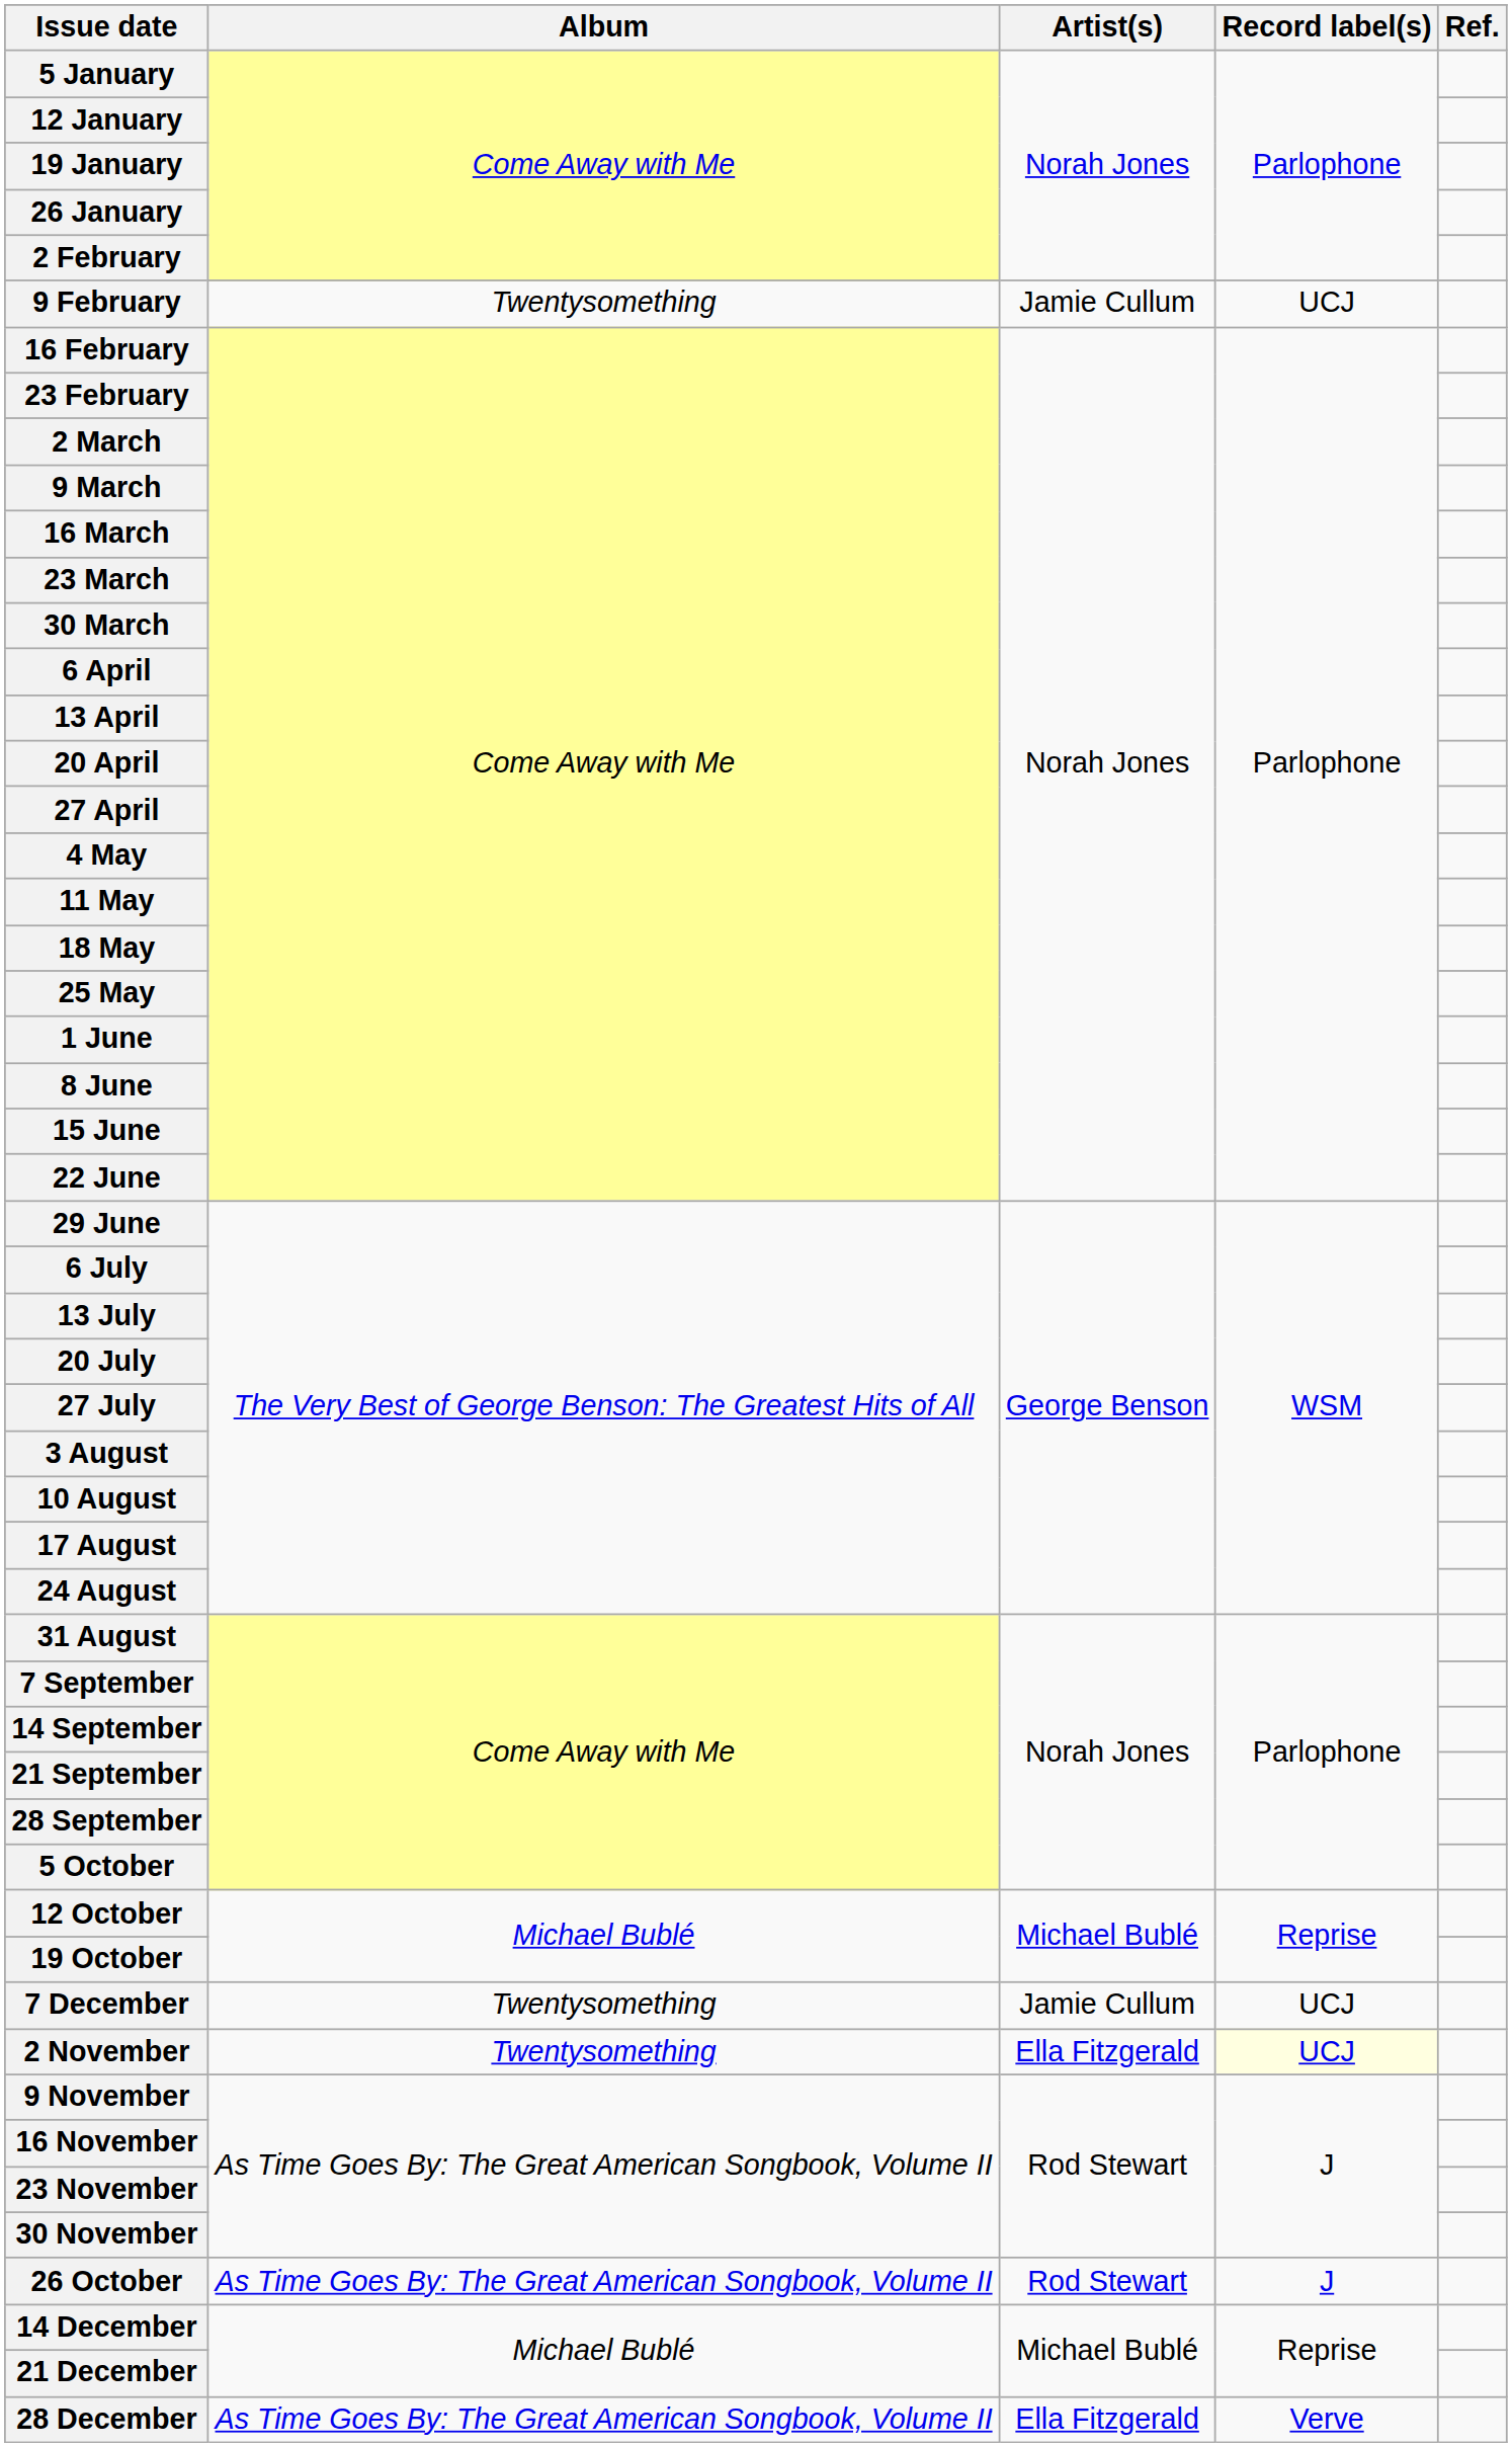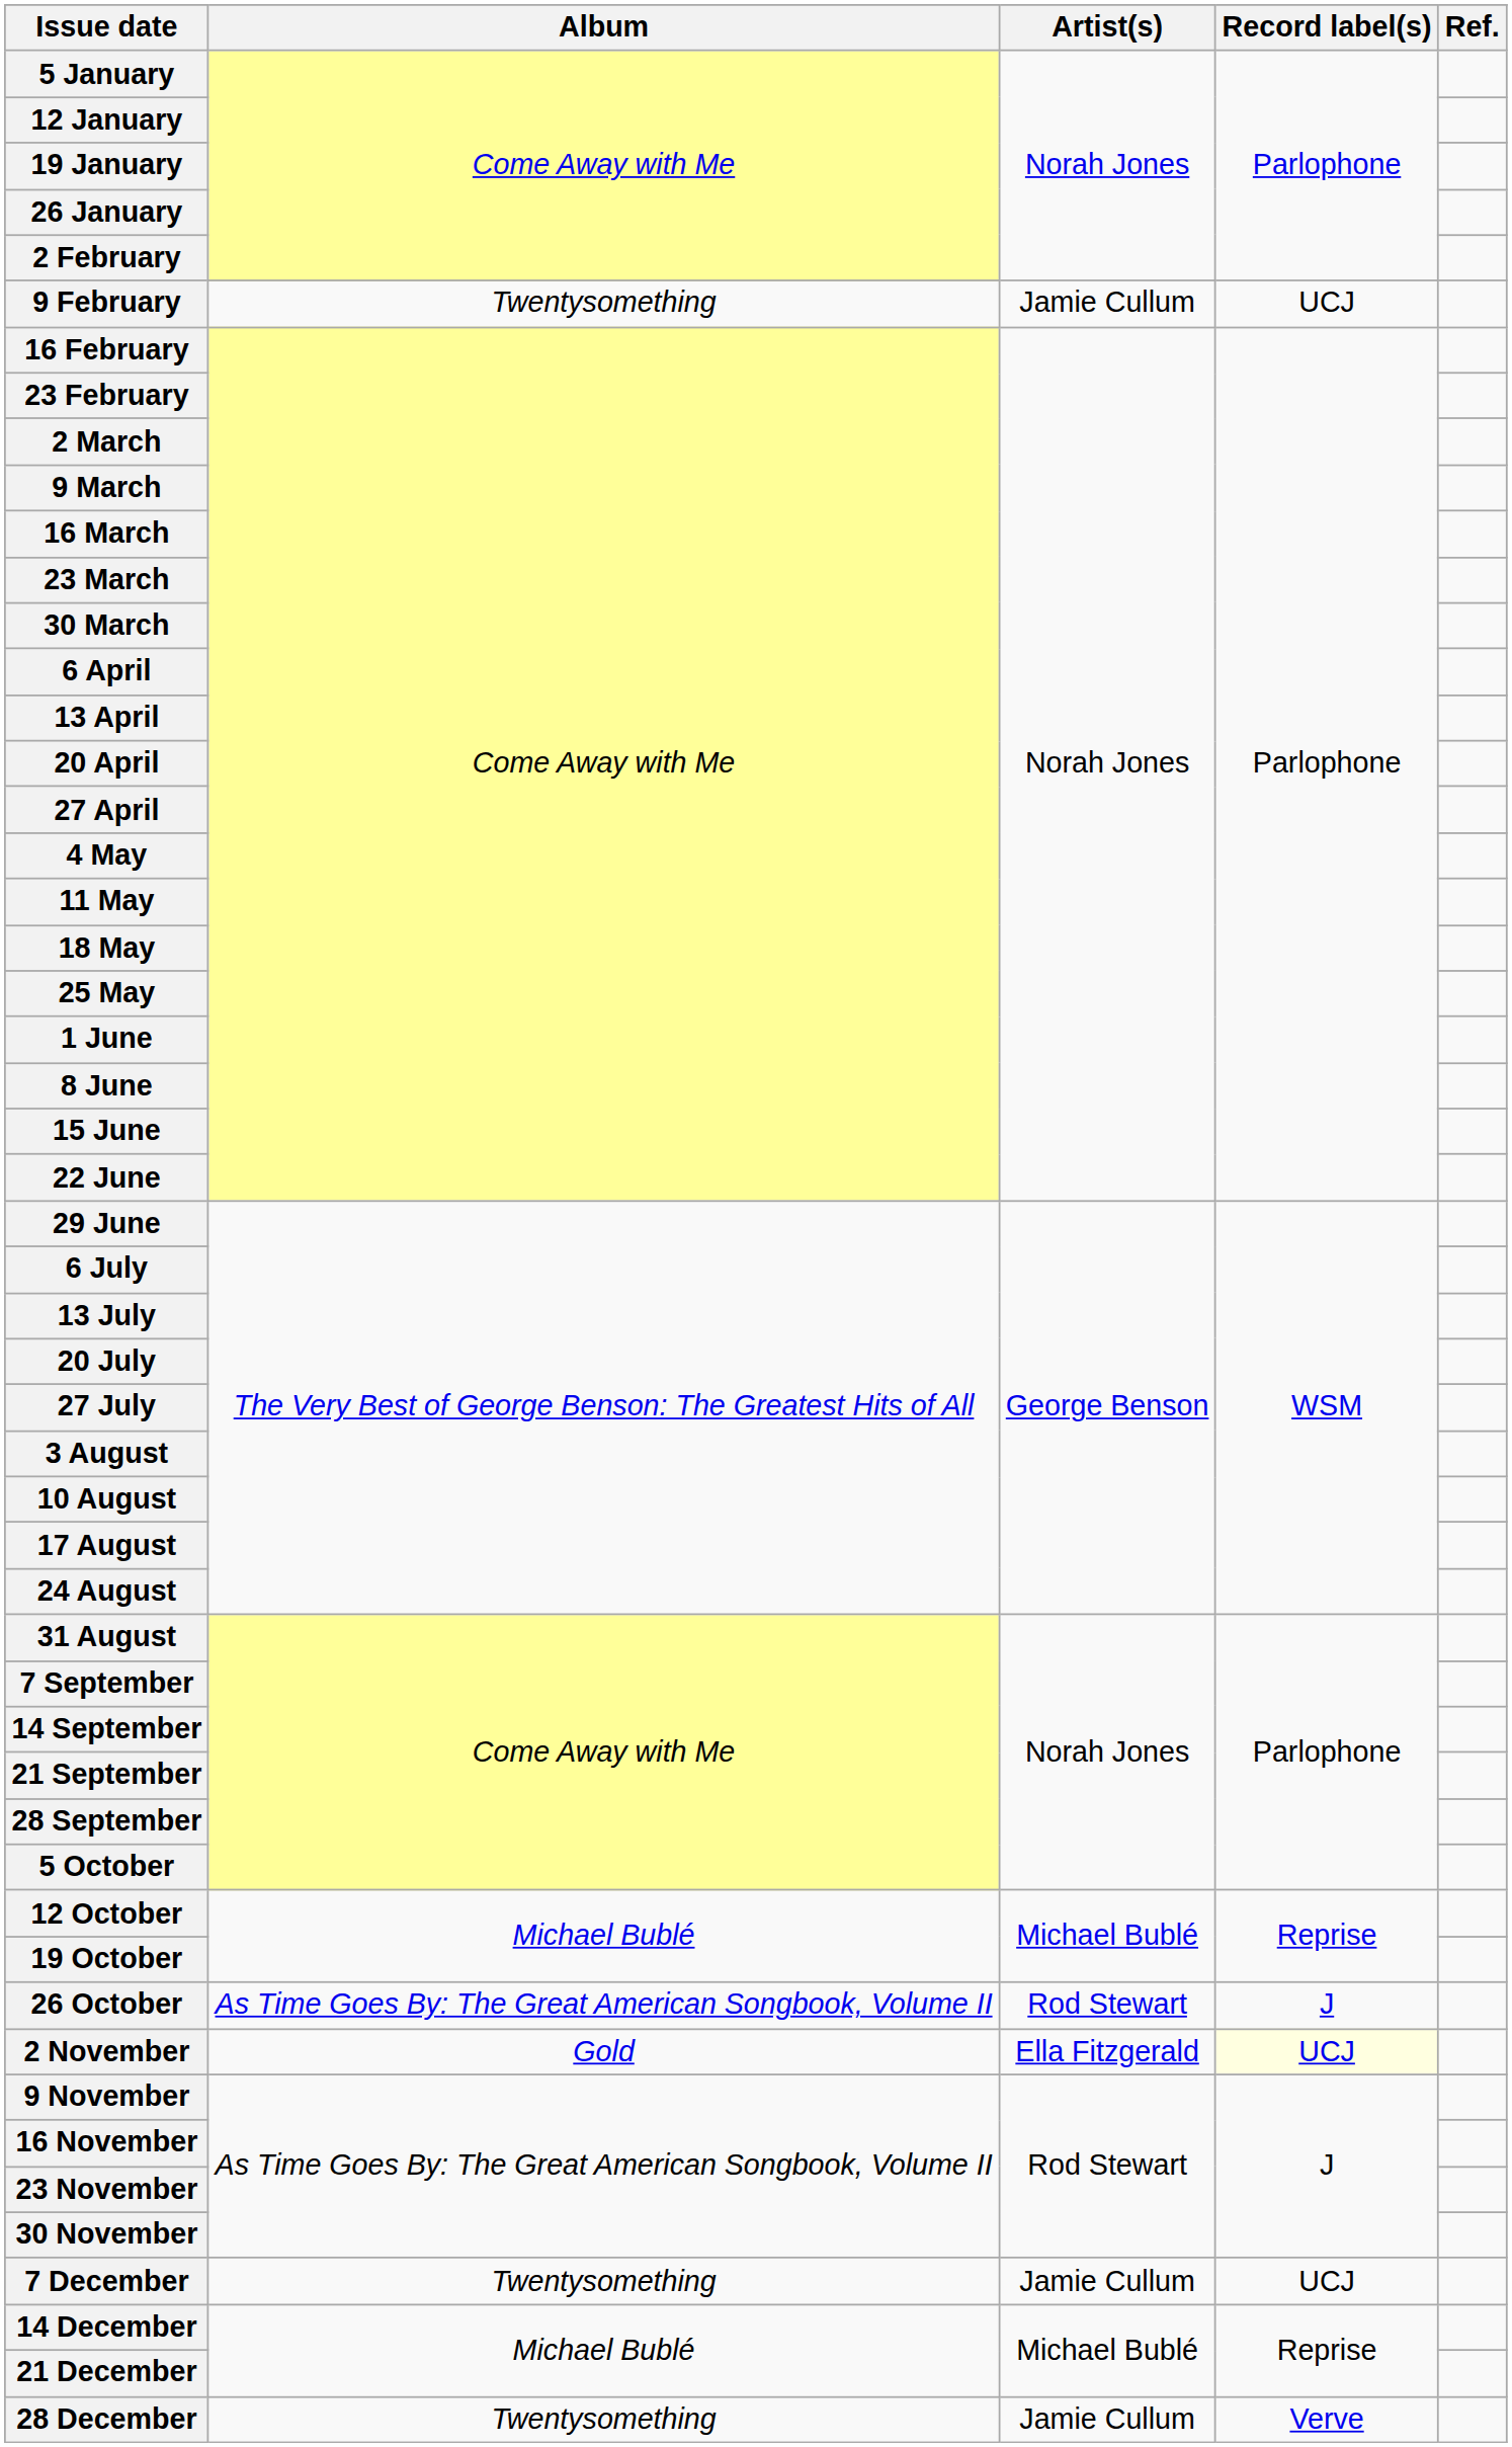 <table class="wikitable plainrowheaders" style="text-align:center">
 <tr>
 <th scope="col">Issue date</th>
 <th scope="col">Album</th>
 <th scope="col">Artist(s)</th>
 <th scope="col">Record label(s)</th>
 <th scope="col">Ref.</th>
 </tr>
 <tr>
 <th scope="row">5 January</th>
 <td rowspan="5" style="background-color:#FFFF99"><em><a href='#'>Come Away with Me</a></em> </td>
 <td rowspan="5"><a href='#'>Norah Jones</a></td>
 <td rowspan="5"><a href='#'>Parlophone</a></td>
 <td></td>
 </tr>
 <tr>
 <th scope="row">12 January</th>
 <td></td>
 </tr>
 <tr>
 <th scope="row">19 January</th>
 <td></td>
 </tr>
 <tr>
 <th scope="row">26 January</th>
 <td></td>
 </tr>
 <tr>
 <th scope="row">2 February</th>
 <td></td>
 </tr>
 <tr>
 <th scope="row">9 February</th>
 <td><em>Twentysomething</em></td>
 <td>Jamie Cullum</td>
 <td>UCJ</td>
 <td></td>
 </tr>
 <tr>
 <th scope="row">16 February</th>
 <td rowspan="19" style="background-color:#FFFF99"><em>Come Away with Me</em> </td>
 <td rowspan="19">Norah Jones</td>
 <td rowspan="19">Parlophone</td>
 <td></td>
 </tr>
 <tr>
 <th scope="row">23 February</th>
 <td></td>
 </tr>
 <tr>
 <th scope="row">2 March</th>
 <td></td>
 </tr>
 <tr>
 <th scope="row">9 March</th>
 <td></td>
 </tr>
 <tr>
 <th scope="row">16 March</th>
 <td></td>
 </tr>
 <tr>
 <th scope="row">23 March</th>
 <td></td>
 </tr>
 <tr>
 <th scope="row">30 March</th>
 <td></td>
 </tr>
 <tr>
 <th scope="row">6 April</th>
 <td></td>
 </tr>
 <tr>
 <th scope="row">13 April</th>
 <td></td>
 </tr>
 <tr>
 <th scope="row">20 April</th>
 <td></td>
 </tr>
 <tr>
 <th scope="row">27 April</th>
 <td></td>
 </tr>
 <tr>
 <th scope="row">4 May</th>
 <td></td>
 </tr>
 <tr>
 <th scope="row">11 May</th>
 <td></td>
 </tr>
 <tr>
 <th scope="row">18 May</th>
 <td></td>
 </tr>
 <tr>
 <th scope="row">25 May</th>
 <td></td>
 </tr>
 <tr>
 <th scope="row">1 June</th>
 <td></td>
 </tr>
 <tr>
 <th scope="row">8 June</th>
 <td></td>
 </tr>
 <tr>
 <th scope="row">15 June</th>
 <td></td>
 </tr>
 <tr>
 <th scope="row">22 June</th>
 <td></td>
 </tr>
 <tr>
 <th scope="row">29 June</th>
 <td rowspan="9"><em><a href='#'>The Very Best of George Benson: The Greatest Hits of All</a></em></td>
 <td rowspan="9"><a href='#'>George Benson</a></td>
 <td rowspan="9"><a href='#'>WSM</a></td>
 <td></td>
 </tr>
 <tr>
 <th scope="row">6 July</th>
 <td></td>
 </tr>
 <tr>
 <th scope="row">13 July</th>
 <td></td>
 </tr>
 <tr>
 <th scope="row">20 July</th>
 <td></td>
 </tr>
 <tr>
 <th scope="row">27 July</th>
 <td></td>
 </tr>
 <tr>
 <th scope="row">3 August</th>
 <td></td>
 </tr>
 <tr>
 <th scope="row">10 August</th>
 <td></td>
 </tr>
 <tr>
 <th scope="row">17 August</th>
 <td></td>
 </tr>
 <tr>
 <th scope="row">24 August</th>
 <td></td>
 </tr>
 <tr>
 <th scope="row">31 August</th>
 <td rowspan="6" style="background-color:#FFFF99"><em>Come Away with Me</em> </td>
 <td rowspan="6">Norah Jones</td>
 <td rowspan="6">Parlophone</td>
 <td></td>
 </tr>
 <tr>
 <th scope="row">7 September</th>
 <td></td>
 </tr>
 <tr>
 <th scope="row">14 September</th>
 <td></td>
 </tr>
 <tr>
 <th scope="row">21 September</th>
 <td></td>
 </tr>
 <tr>
 <th scope="row">28 September</th>
 <td></td>
 </tr>
 <tr>
 <th scope="row">5 October</th>
 <td></td>
 </tr>
 <tr>
 <th scope="row">12 October</th>
 <td rowspan="2"><em><a href='#'>Michael Bublé</a></em></td>
 <td rowspan="2"><a href='#'>Michael Bublé</a></td>
 <td rowspan="2"><a href='#'>Reprise</a></td>
 <td></td>
 </tr>
 <tr>
 <th scope="row">19 October</th>
 <td></td>
 </tr>
 <tr>
-<th scope="row">7 December</th>
-<td><em>Twentysomething</em></td>
-<td>Jamie Cullum</td>
-<td>UCJ</td>
+<th scope="row">26 October</th>
+<td><em><a href='#'>As Time Goes By: The Great American Songbook, Volume II</a></em></td>
+<td><a href='#'>Rod Stewart</a></td>
+<td><a href='#'>J</a></td>
 <td></td>
 </tr>
 <tr>
 <th scope="row">2 November</th>
-<td><em><a href='#'>Twentysomething</a></em></td>
+<td><em><a href='#'>Gold</a></em></td>
 <td><a href='#'>Ella Fitzgerald</a></td>
 <td style="background: lightyellow;"><a href='#'>UCJ</a></td>
 <td></td>
 </tr>
 <tr>
 <th scope="row">9 November</th>
 <td rowspan="4"><em>As Time Goes By: The Great American Songbook, Volume II</em></td>
 <td rowspan="4">Rod Stewart</td>
 <td rowspan="4">J</td>
 <td></td>
 </tr>
 <tr>
 <th scope="row">16 November</th>
 <td></td>
 </tr>
 <tr>
 <th scope="row">23 November</th>
 <td></td>
 </tr>
 <tr>
 <th scope="row">30 November</th>
 <td></td>
 </tr>
 <tr>
-<th scope="row">26 October</th>
-<td><em><a href='#'>As Time Goes By: The Great American Songbook, Volume II</a></em></td>
-<td><a href='#'>Rod Stewart</a></td>
-<td><a href='#'>J</a></td>
+<th scope="row">7 December</th>
+<td><em>Twentysomething</em></td>
+<td>Jamie Cullum</td>
+<td>UCJ</td>
 <td></td>
 </tr>
 <tr>
 <th scope="row">14 December</th>
 <td rowspan="2"><em>Michael Bublé</em></td>
 <td rowspan="2">Michael Bublé</td>
 <td rowspan="2">Reprise</td>
 <td></td>
 </tr>
 <tr>
 <th scope="row">21 December</th>
 <td></td>
 </tr>
 <tr>
 <th scope="row">28 December</th>
-<td><em><a href='#'>As Time Goes By: The Great American Songbook, Volume II</a></em></td>
-<td><a href='#'>Ella Fitzgerald</a></td>
+<td><em>Twentysomething</em></td>
+<td>Jamie Cullum</td>
 <td><a href='#'>Verve</a></td>
 <td></td>
 </tr>
 </table>
